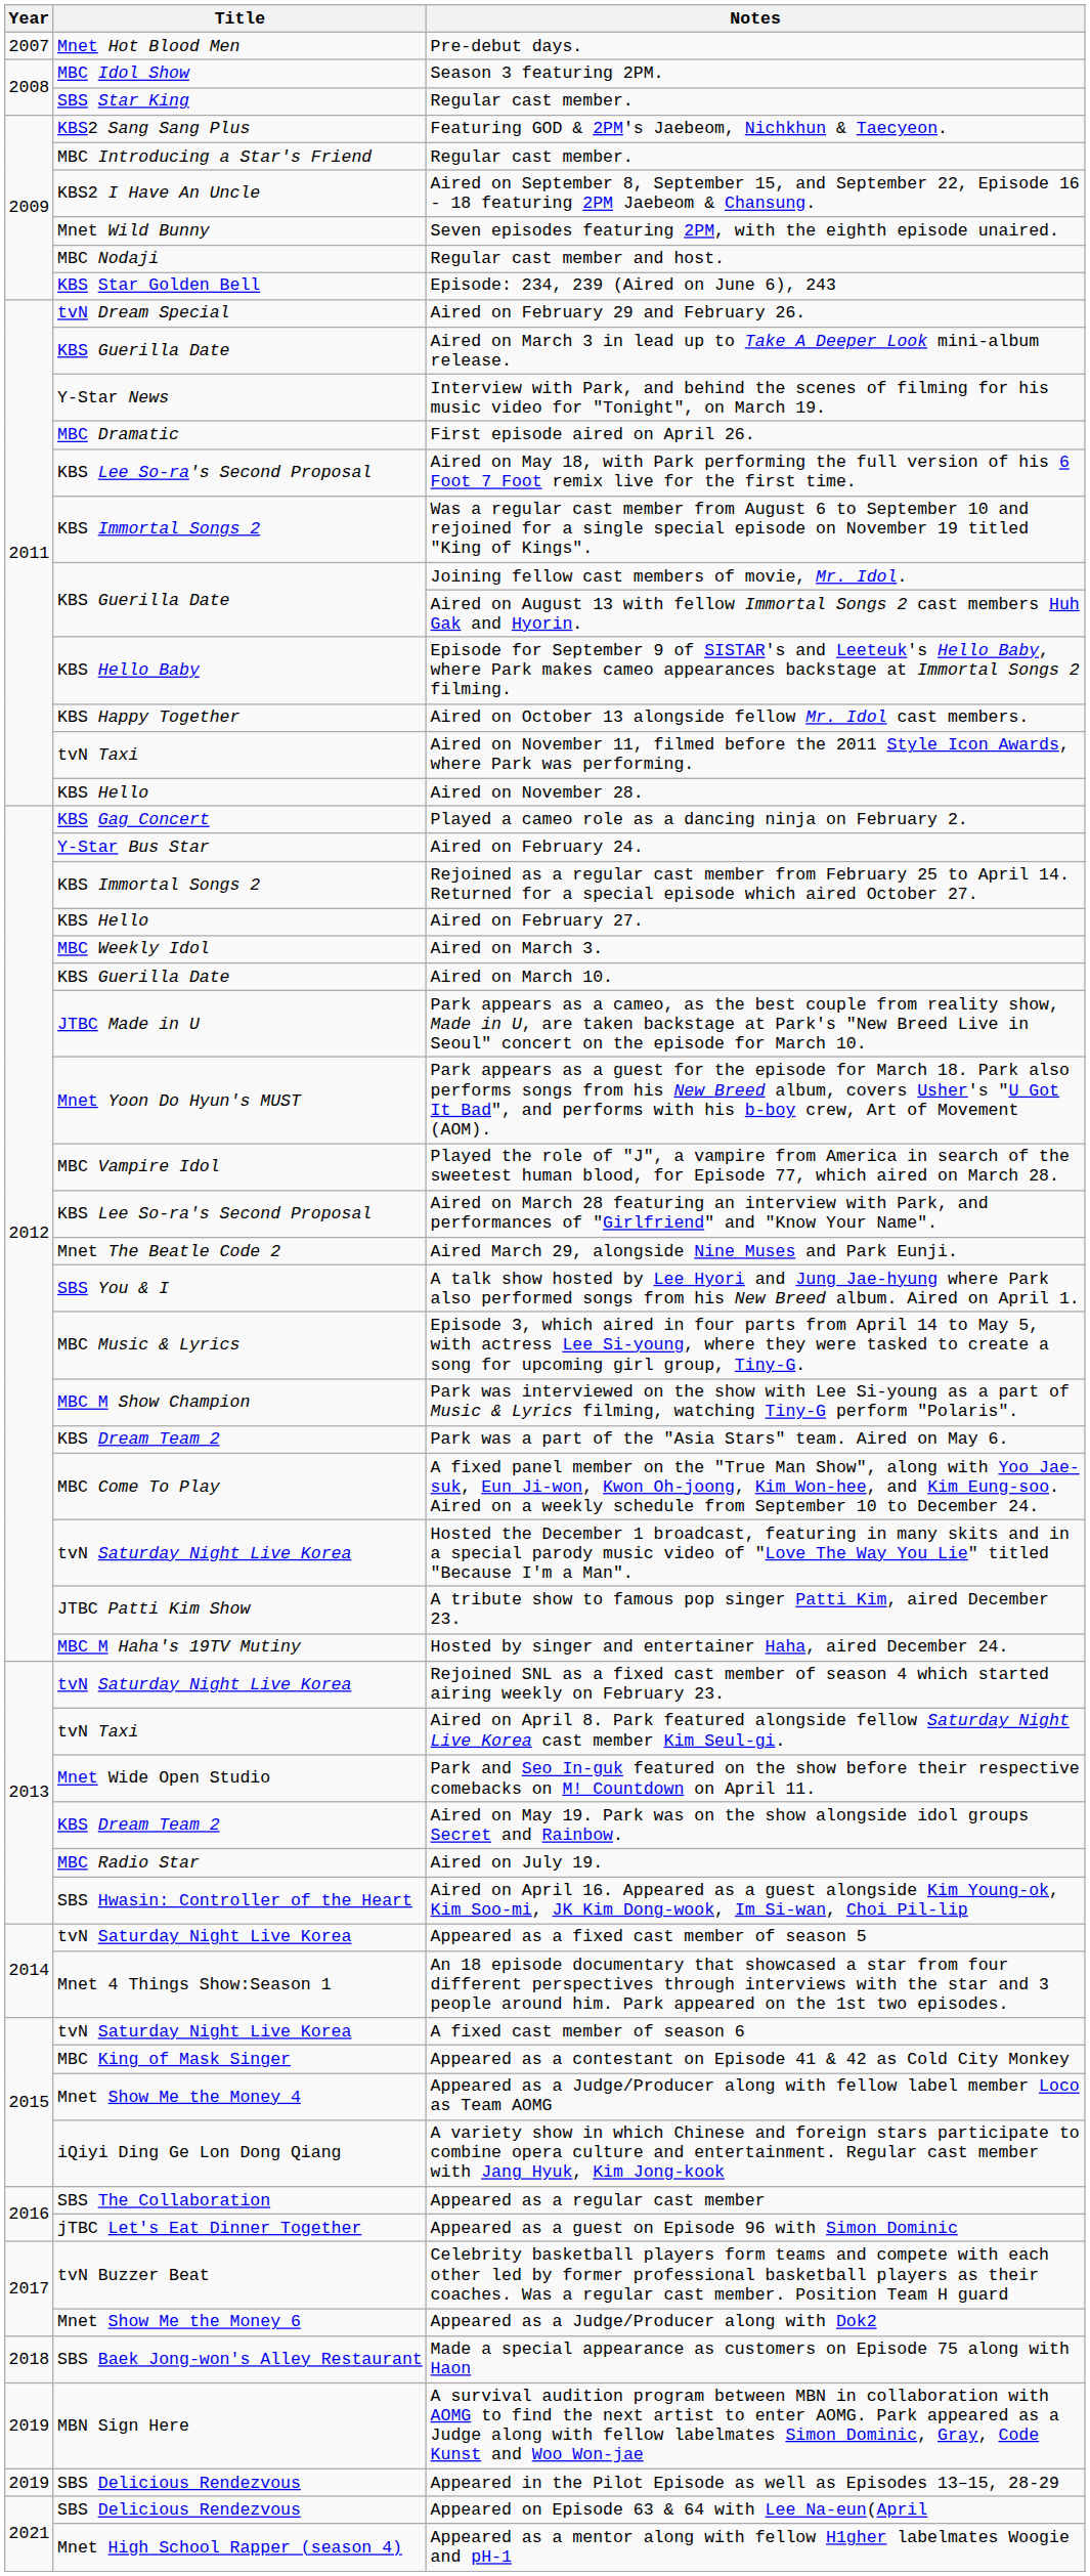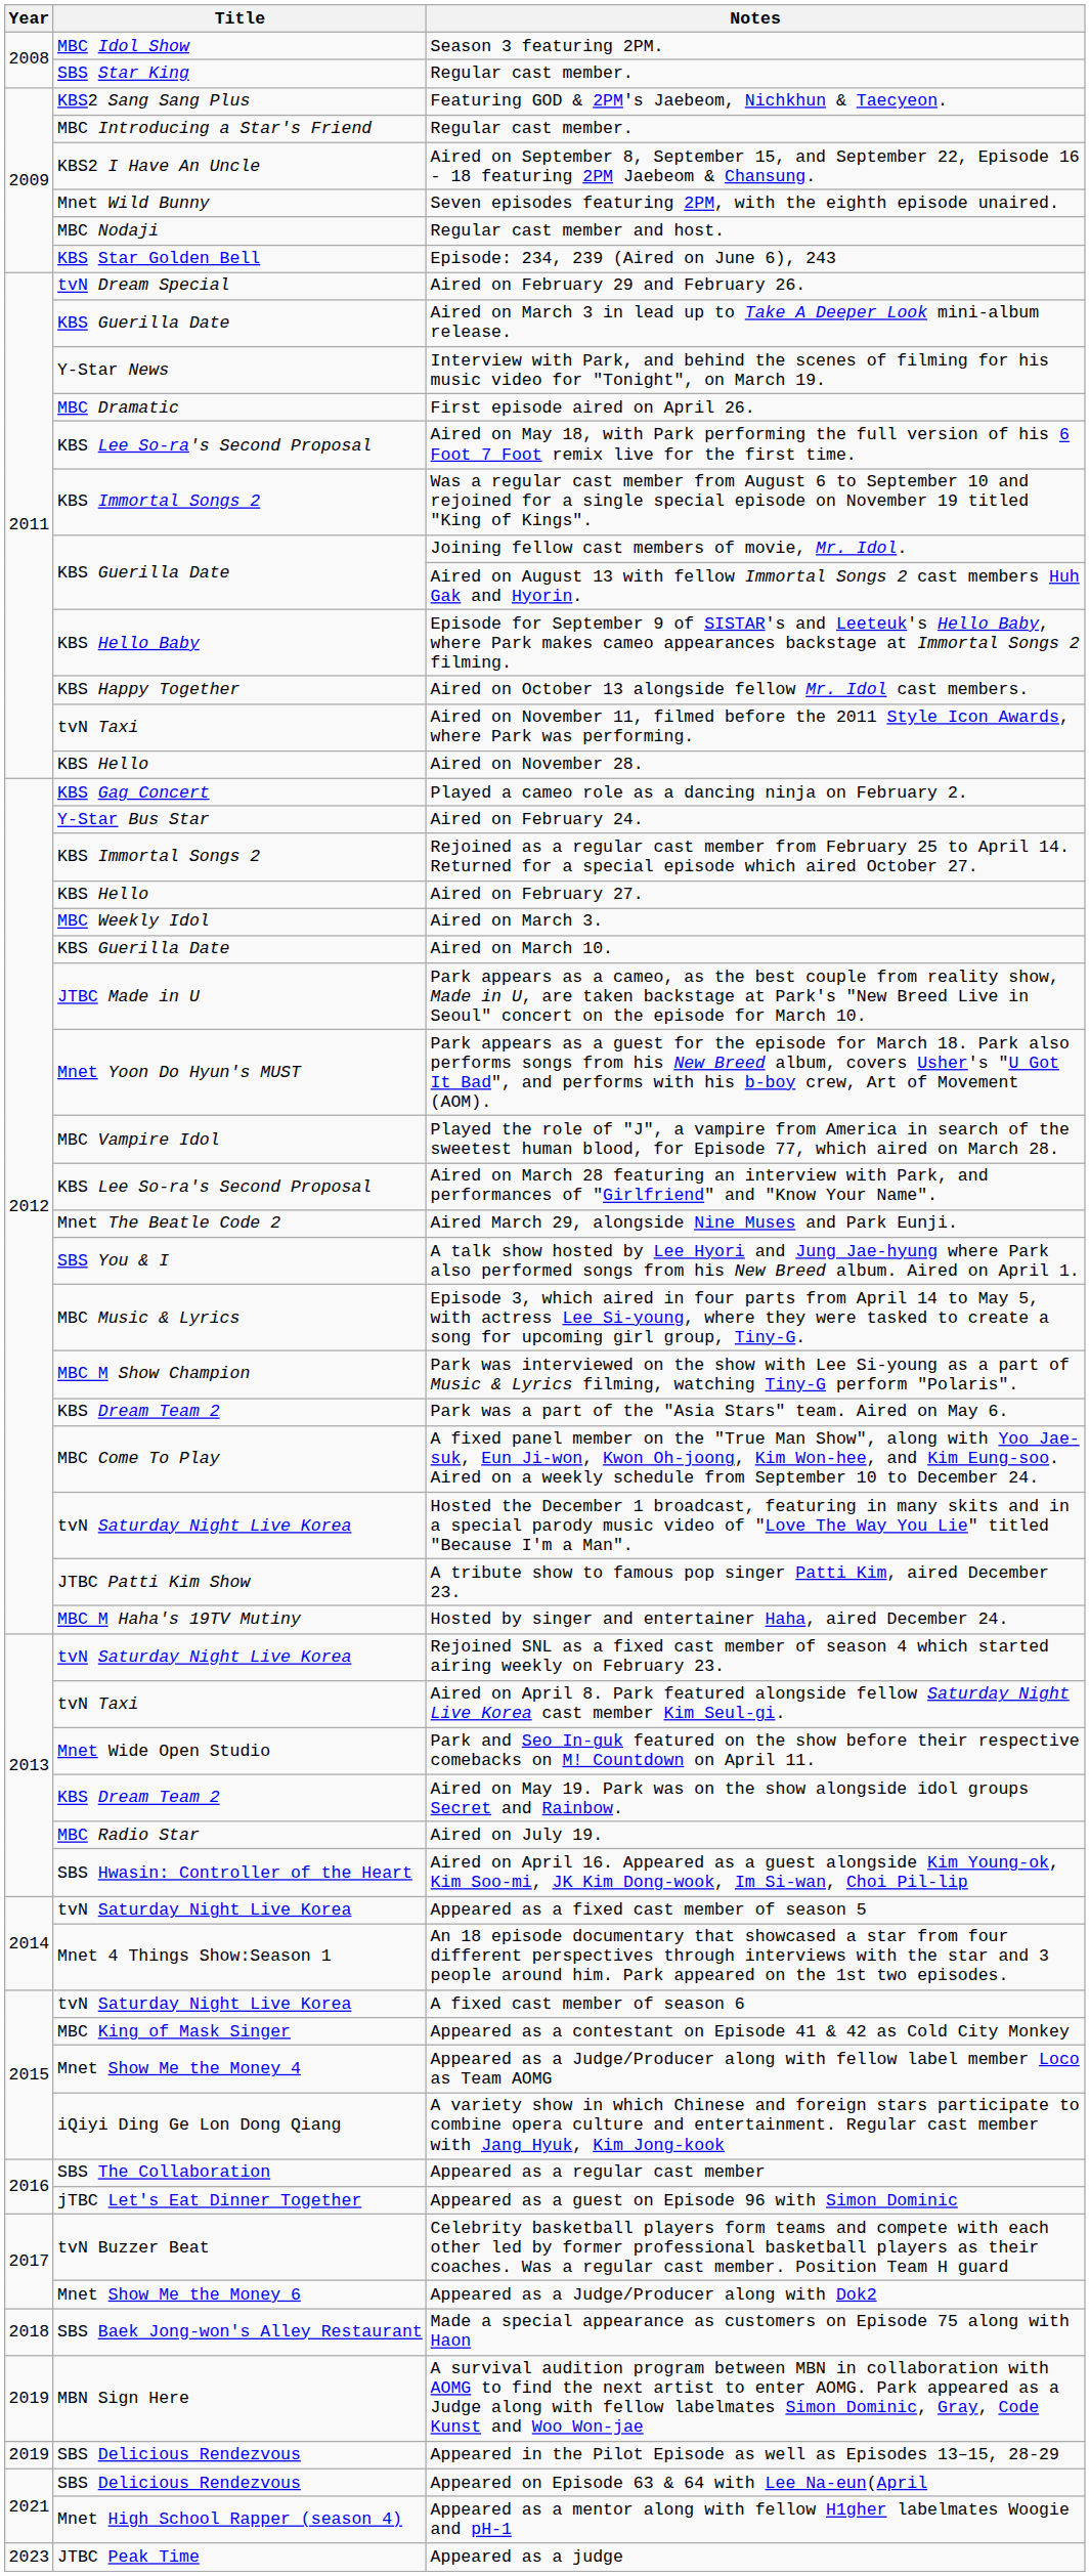 <table class="wikitable">
 <tr>
 <th>Year</th>
 <th>Title</th>
 <th width="500">Notes</th>
-</tr>
-<tr>
-<td>2007</td>
-<td><a href='#'>Mnet</a> <em>Hot Blood Men</em></td>
-<td>Pre-debut days.</td>
 </tr>
 <tr>
 <td rowspan="2">2008</td>
 <td><a href='#'>MBC</a> <em><a href='#'>Idol Show</a></em></td>
 <td>Season 3 featuring 2PM.</td>
 </tr>
 <tr>
 <td><a href='#'>SBS</a> <em><a href='#'>Star King</a></em></td>
 <td>Regular cast member.</td>
 </tr>
 <tr>
 <td rowspan="6">2009</td>
 <td><a href='#'>KBS</a>2 <em>Sang Sang Plus</em></td>
 <td>Featuring GOD & <a href='#'>2PM</a>'s Jaebeom, <a href='#'>Nichkhun</a> & <a href='#'>Taecyeon</a>.</td>
 </tr>
 <tr>
 <td>MBC <em>Introducing a Star's Friend</em></td>
 <td>Regular cast member.</td>
 </tr>
 <tr>
 <td>KBS2 <em>I Have An Uncle</em></td>
 <td>Aired on September 8, September 15, and September 22, Episode 16 - 18 featuring <a href='#'>2PM</a> Jaebeom & <a href='#'>Chansung</a>.</td>
 </tr>
 <tr>
 <td>Mnet <em>Wild Bunny</em></td>
 <td>Seven episodes featuring <a href='#'>2PM</a>, with the eighth episode unaired.</td>
 </tr>
 <tr>
 <td>MBC <em>Nodaji</em></td>
 <td>Regular cast member and host.</td>
 </tr>
 <tr>
 <td><a href='#'>KBS</a> <a href='#'>Star Golden Bell</a></td>
 <td>Episode: 234, 239 (Aired on June 6), 243</td>
 </tr>
 <tr>
 <td rowspan="12">2011</td>
 <td><a href='#'>tvN</a> <em>Dream Special</em></td>
 <td>Aired on February 29 and February 26.</td>
 </tr>
 <tr>
 <td><a href='#'>KBS</a> <em>Guerilla Date</em></td>
 <td>Aired on March 3 in lead up to <em><a href='#'>Take A Deeper Look</a></em> mini-album release.</td>
 </tr>
 <tr>
 <td>Y-Star <em>News</em></td>
 <td>Interview with Park, and behind the scenes of filming for his music video for "Tonight", on March 19.</td>
 </tr>
 <tr>
 <td><a href='#'>MBC</a> <em>Dramatic</em></td>
 <td>First episode aired on April 26.</td>
 </tr>
 <tr>
 <td>KBS <em><a href='#'>Lee So-ra</a>'s Second Proposal</em></td>
 <td>Aired on May 18, with Park performing the full version of his <a href='#'>6 Foot 7 Foot</a> remix live for the first time.</td>
 </tr>
 <tr>
 <td rowspan="1">KBS <em><a href='#'>Immortal Songs 2</a></em></td>
 <td>Was a regular cast member from August 6 to September 10 and rejoined for a single special episode on November 19 titled "King of Kings".</td>
 </tr>
 <tr>
 <td rowspan="2">KBS <em>Guerilla Date</em></td>
 <td>Joining fellow cast members of movie, <em><a href='#'>Mr. Idol</a></em>.</td>
 </tr>
 <tr>
 <td>Aired on August 13 with fellow <em>Immortal Songs 2</em> cast members <a href='#'>Huh Gak</a> and <a href='#'>Hyorin</a>.</td>
 </tr>
 <tr>
 <td>KBS <em><a href='#'>Hello Baby</a></em></td>
 <td>Episode for September 9 of <a href='#'>SISTAR</a>'s and <a href='#'>Leeteuk</a>'s <em><a href='#'>Hello Baby</a></em>, where Park makes cameo appearances backstage at <em>Immortal Songs 2</em> filming.</td>
 </tr>
 <tr>
 <td>KBS <em>Happy Together</em></td>
 <td>Aired on October 13 alongside fellow <em><a href='#'>Mr. Idol</a></em> cast members.</td>
 </tr>
 <tr>
 <td>tvN <em>Taxi</em></td>
 <td>Aired on November 11, filmed before the 2011 <a href='#'>Style Icon Awards</a>, where Park was performing.</td>
 </tr>
 <tr>
 <td>KBS <em>Hello</em></td>
 <td>Aired on November 28.</td>
 </tr>
 <tr>
 <td rowspan="19">2012</td>
 <td><a href='#'>KBS</a> <em><a href='#'>Gag Concert</a></em></td>
 <td>Played a cameo role as a dancing ninja on February 2.</td>
 </tr>
 <tr>
 <td><a href='#'>Y-Star</a> <em>Bus Star</em></td>
 <td>Aired on February 24.</td>
 </tr>
 <tr>
 <td rowspan="1">KBS <em>Immortal Songs 2</em></td>
 <td>Rejoined as a regular cast member from February 25 to April 14. Returned for a special episode which aired October 27.</td>
 </tr>
 <tr>
 <td>KBS <em>Hello</em></td>
 <td>Aired on February 27.</td>
 </tr>
 <tr>
 <td><a href='#'>MBC</a> <em>Weekly Idol</em></td>
 <td>Aired on March 3.</td>
 </tr>
 <tr>
 <td>KBS <em>Guerilla Date</em></td>
 <td>Aired on March 10.</td>
 </tr>
 <tr>
 <td><a href='#'>JTBC</a> <em>Made in U</em></td>
 <td>Park appears as a cameo, as the best couple from reality show, <em>Made in U</em>, are taken backstage at Park's "New Breed Live in Seoul" concert on the episode for March 10.</td>
 </tr>
 <tr>
 <td><a href='#'>Mnet</a> <em>Yoon Do Hyun's MUST</em></td>
 <td>Park appears as a guest for the episode for March 18. Park also performs songs from his <em><a href='#'>New Breed</a></em> album, covers <a href='#'>Usher</a>'s "<a href='#'>U Got It Bad</a>", and performs with his <a href='#'>b-boy</a> crew, Art of Movement (AOM).</td>
 </tr>
 <tr>
 <td>MBC <em>Vampire Idol</em></td>
 <td>Played the role of "J", a vampire from America in search of the sweetest human blood, for Episode 77, which aired on March 28.</td>
 </tr>
 <tr>
 <td>KBS <em>Lee So-ra's Second Proposal</em></td>
 <td>Aired on March 28 featuring an interview with Park, and performances of "<a href='#'>Girlfriend</a>" and "Know Your Name".</td>
 </tr>
 <tr>
 <td>Mnet <em>The Beatle Code 2</em></td>
 <td>Aired March 29, alongside <a href='#'>Nine Muses</a> and Park Eunji.</td>
 </tr>
 <tr>
 <td><a href='#'>SBS</a> <em>You & I</em></td>
 <td>A talk show hosted by <a href='#'>Lee Hyori</a> and <a href='#'>Jung Jae-hyung</a> where Park also performed songs from his <em>New Breed</em> album. Aired on April 1.</td>
 </tr>
 <tr>
 <td>MBC <em>Music & Lyrics</em></td>
 <td>Episode 3, which aired in four parts from April 14 to May 5, with actress <a href='#'>Lee Si-young</a>, where they were tasked to create a song for upcoming girl group, <a href='#'>Tiny-G</a>.</td>
 </tr>
 <tr>
 <td><a href='#'>MBC M</a> <em>Show Champion</em></td>
 <td>Park was interviewed on the show with Lee Si-young as a part of <em>Music & Lyrics</em> filming, watching <a href='#'>Tiny-G</a> perform "Polaris".</td>
 </tr>
 <tr>
 <td>KBS <em><a href='#'>Dream Team 2</a></em></td>
 <td>Park was a part of the "Asia Stars" team. Aired on May 6.</td>
 </tr>
 <tr>
 <td>MBC <em>Come To Play</em></td>
 <td>A fixed panel member on the "True Man Show", along with <a href='#'>Yoo Jae-suk</a>, <a href='#'>Eun Ji-won</a>, <a href='#'>Kwon Oh-joong</a>, <a href='#'>Kim Won-hee</a>, and <a href='#'>Kim Eung-soo</a>. Aired on a weekly schedule from September 10 to December 24.</td>
 </tr>
 <tr>
 <td>tvN <em><a href='#'>Saturday Night Live Korea</a></em></td>
 <td>Hosted the December 1 broadcast, featuring in many skits and in a special parody music video of "<a href='#'>Love The Way You Lie</a>" titled "Because I'm a Man".</td>
 </tr>
 <tr>
 <td>JTBC <em>Patti Kim Show</em></td>
 <td>A tribute show to famous pop singer <a href='#'>Patti Kim</a>, aired December 23.</td>
 </tr>
 <tr>
 <td><a href='#'>MBC M</a> <em>Haha's 19TV Mutiny</em></td>
 <td>Hosted by singer and entertainer <a href='#'>Haha</a>, aired December 24.</td>
 </tr>
 <tr>
 <td rowspan="6">2013</td>
 <td><a href='#'>tvN</a> <em><a href='#'>Saturday Night Live Korea</a></em></td>
 <td>Rejoined SNL as a fixed cast member of season 4 which started airing weekly on February 23.</td>
 </tr>
 <tr>
 <td>tvN <em>Taxi</em></td>
 <td>Aired on April 8. Park featured alongside fellow <em><a href='#'>Saturday Night Live Korea</a></em> cast member <a href='#'>Kim Seul-gi</a>.</td>
 </tr>
 <tr>
 <td><a href='#'>Mnet</a> Wide Open Studio</td>
 <td>Park and <a href='#'>Seo In-guk</a> featured on the show before their respective comebacks on <a href='#'>M! Countdown</a> on April 11.</td>
 </tr>
 <tr>
 <td><a href='#'>KBS</a> <em><a href='#'>Dream Team 2</a></em></td>
 <td>Aired on May 19. Park was on the show alongside idol groups <a href='#'>Secret</a> and <a href='#'>Rainbow</a>.</td>
 </tr>
 <tr>
 <td><a href='#'>MBC</a> <em>Radio Star</em></td>
 <td>Aired on July 19.</td>
 </tr>
 <tr>
 <td>SBS <a href='#'>Hwasin: Controller of the Heart</a></td>
 <td>Aired on April 16. Appeared as a guest alongside <a href='#'>Kim Young-ok</a>, <a href='#'>Kim Soo-mi</a>, <a href='#'>JK Kim Dong-wook</a>, <a href='#'>Im Si-wan</a>, <a href='#'>Choi Pil-lip</a></td>
 </tr>
 <tr>
 <td rowspan="2">2014</td>
 <td>tvN <a href='#'>Saturday Night Live Korea</a></td>
 <td>Appeared as a fixed cast member of season 5</td>
 </tr>
 <tr>
 <td>Mnet 4 Things Show:Season 1</td>
 <td>An 18 episode documentary that showcased a star from four different perspectives through interviews with the star and 3 people around him. Park appeared on the 1st two episodes.</td>
 </tr>
 <tr>
 <td rowspan="4">2015</td>
 <td>tvN <a href='#'>Saturday Night Live Korea</a></td>
 <td>A fixed cast member of season 6</td>
 </tr>
 <tr>
 <td>MBC <a href='#'>King of Mask Singer</a></td>
 <td>Appeared as a contestant on Episode 41 & 42 as Cold City Monkey</td>
 </tr>
 <tr>
 <td>Mnet <a href='#'>Show Me the Money 4</a></td>
 <td>Appeared as a Judge/Producer along with fellow label member <a href='#'>Loco</a> as Team AOMG</td>
 </tr>
 <tr>
 <td>iQiyi Ding Ge Lon Dong Qiang</td>
 <td>A variety show in which Chinese and foreign stars participate to combine opera culture and entertainment. Regular cast member with <a href='#'>Jang Hyuk</a>, <a href='#'>Kim Jong-kook</a></td>
 </tr>
 <tr>
 <td rowspan="2">2016</td>
 <td>SBS <a href='#'>The Collaboration</a></td>
 <td>Appeared as a regular cast member</td>
 </tr>
 <tr>
 <td>jTBC <a href='#'>Let's Eat Dinner Together</a></td>
 <td>Appeared as a guest on Episode 96 with <a href='#'>Simon Dominic</a></td>
 </tr>
 <tr>
 <td rowspan="2">2017</td>
 <td>tvN Buzzer Beat</td>
 <td>Celebrity basketball players form teams and compete with each other led by former professional basketball players as their coaches. Was a regular cast member. Position Team H guard</td>
 </tr>
 <tr>
 <td>Mnet <a href='#'>Show Me the Money 6</a></td>
 <td>Appeared as a Judge/Producer along with <a href='#'>Dok2</a></td>
 </tr>
 <tr>
 <td>2018</td>
 <td>SBS <a href='#'>Baek Jong-won's Alley Restaurant</a></td>
 <td>Made a special appearance as customers on Episode 75 along with <a href='#'>Haon</a></td>
 </tr>
 <tr>
 <td>2019</td>
 <td>MBN Sign Here</td>
 <td>A survival audition program between MBN in collaboration with <a href='#'>AOMG</a> to find the next artist to enter AOMG. Park appeared as a Judge along with fellow labelmates <a href='#'>Simon Dominic</a>, <a href='#'>Gray</a>, <a href='#'>Code Kunst</a> and <a href='#'>Woo Won-jae</a></td>
 </tr>
 <tr>
 <td>2019</td>
 <td>SBS <a href='#'>Delicious Rendezvous</a></td>
 <td>Appeared in the Pilot Episode as well as Episodes 13–15, 28-29</td>
 </tr>
 <tr>
 <td rowspan="2">2021</td>
 <td>SBS <a href='#'>Delicious Rendezvous</a></td>
 <td>Appeared on Episode 63 & 64 with <a href='#'>Lee Na-eun</a>(<a href='#'>April</a></td>
 </tr>
 <tr>
 <td>Mnet <a href='#'>High School Rapper (season 4)</a></td>
 <td>Appeared as a mentor along with fellow <a href='#'>H1gher</a> labelmates Woogie and <a href='#'>pH-1</a></td>
 </tr>
 <tr>
+<td>2023</td>
+<td>JTBC <a href='#'>Peak Time</a></td>
+<td>Appeared as a judge</td>
+</tr>
+<tr>
 </tr>
 </table>
